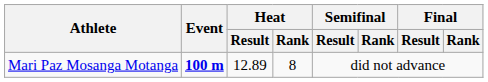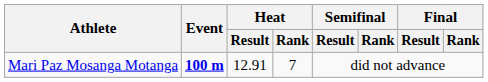 <table class="wikitable" style="font-size:90%">
 <tr>
 <th rowspan="2">Athlete</th>
 <th rowspan="2">Event</th>
 <th colspan="2">Heat</th>
 <th colspan="2">Semifinal</th>
 <th colspan="2">Final</th>
 </tr>
 <tr style="font-size:95%">
 <th>Result</th>
 <th>Rank</th>
 <th>Result</th>
 <th>Rank</th>
 <th>Result</th>
 <th>Rank</th>
 </tr>
 <tr align=center>
 <td align=left><a href='#'>Mari Paz Mosanga Motanga</a></td>
 <td align=left><strong><a href='#'>100 m</a></strong></td>
-<td>12.89</td>
-<td>8</td>
+<td>12.91</td>
+<td>7</td>
 <td colspan=4>did not advance</td>
 </tr>
 </table>
